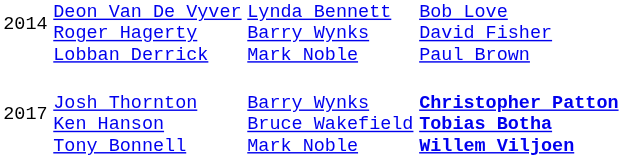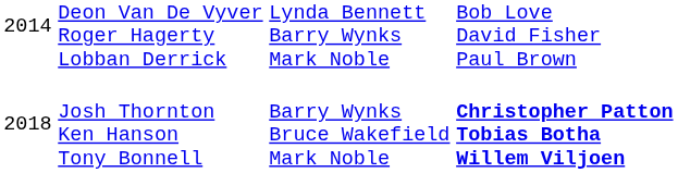 <table>
 <tr>
 <td>2014<br></td>
 <td><br><a href='#'>Deon Van De Vyver</a><br><a href='#'>Roger Hagerty</a><br><a href='#'>Lobban Derrick</a></td>
 <td><br><a href='#'>Lynda Bennett</a><br><a href='#'>Barry Wynks</a><br><a href='#'>Mark Noble</a></td>
 <td><br><a href='#'>Bob Love</a><br><a href='#'>David Fisher</a><br><a href='#'>Paul Brown</a></td>
 </tr>
 <tr>
-<td>2017<br></td>
+<td>2018<br></td>
 <td><br><a href='#'>Josh Thornton</a><br><a href='#'>Ken Hanson</a><br><a href='#'>Tony Bonnell</a></td>
 <td><br><a href='#'>Barry Wynks</a><br><a href='#'>Bruce Wakefield</a><br><a href='#'>Mark Noble</a></td>
 <td><strong><br><a href='#'>Christopher Patton</a><br><a href='#'>Tobias Botha</a><br><a href='#'>Willem Viljoen</a></strong></td>
 </tr>
 </table>
